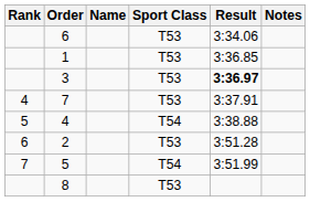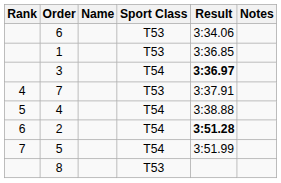 <table class="wikitable sortable" style="text-align:center">
 <tr>
 <th>Rank</th>
 <th>Order</th>
 <th>Name</th>
 <th>Sport Class</th>
 <th>Result</th>
 <th>Notes</th>
 </tr>
 <tr>
 <td></td>
 <td>6</td>
 <td align="left"></td>
 <td>T53</td>
 <td>3:34.06</td>
 <td></td>
 </tr>
 <tr>
 <td></td>
 <td>1</td>
 <td align="left"></td>
 <td>T53</td>
 <td>3:36.85</td>
 <td></td>
 </tr>
 <tr>
 <td></td>
 <td>3</td>
 <td align="left"></td>
-<td>T53</td>
+<td>T54</td>
 <td><strong>3:36.97</strong></td>
 <td><strong><a href='#'></a></strong></td>
 </tr>
 <tr>
 <td>4</td>
 <td>7</td>
 <td align="left"></td>
 <td>T53</td>
 <td>3:37.91</td>
 <td></td>
 </tr>
 <tr>
 <td>5</td>
 <td>4</td>
 <td align="left"></td>
 <td>T54</td>
 <td>3:38.88</td>
 <td></td>
 </tr>
 <tr>
 <td>6</td>
 <td>2</td>
 <td align="left"></td>
-<td>T53</td>
-<td>3:51.28</td>
+<td>T54</td>
+<td><strong>3:51.28</strong></td>
 <td></td>
 </tr>
 <tr>
 <td>7</td>
 <td>5</td>
 <td align="left"></td>
 <td>T54</td>
 <td>3:51.99</td>
 <td></td>
 </tr>
 <tr>
 <td></td>
 <td>8</td>
 <td align="left"></td>
 <td>T53</td>
 <td></td>
 <td></td>
 </tr>
 </table>
